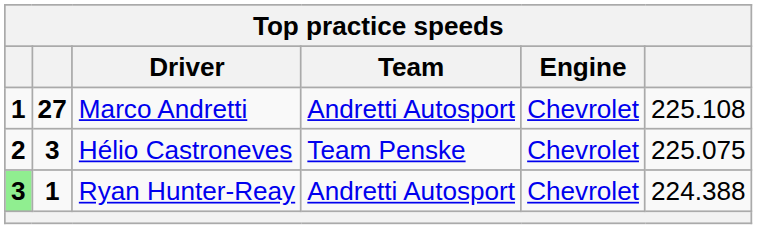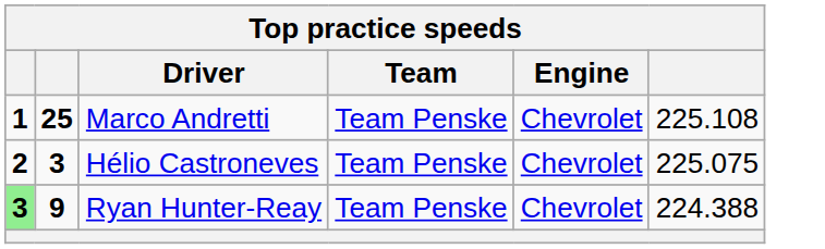 <table class="wikitable" style="font-size:95%;">
 <tr>
 <th colspan=9>Top practice speeds</th>
 </tr>
 <tr>
 <th></th>
 <th></th>
 <th>Driver</th>
 <th>Team</th>
 <th>Engine</th>
 <th></th>
 </tr>
 <tr>
 <td align=center><strong>1</strong></td>
-<td style="text-align:center"><strong>27</strong></td>
+<td style="text-align:center"><strong>25</strong></td>
 <td> <a href='#'>Marco Andretti</a></td>
-<td><a href='#'>Andretti Autosport</a></td>
+<td><a href='#'>Team Penske</a></td>
 <td><a href='#'>Chevrolet</a></td>
 <td align=center>225.108</td>
 </tr>
 <tr>
 <td align=center><strong>2</strong></td>
 <td style="text-align:center"><strong>3</strong></td>
 <td> <a href='#'>Hélio Castroneves</a></td>
 <td><a href='#'>Team Penske</a></td>
 <td><a href='#'>Chevrolet</a></td>
 <td align=center>225.075</td>
 </tr>
 <tr>
 <td align=center style="background: lightgreen;"><strong>3</strong></td>
-<td style="text-align:center"><strong>1</strong></td>
+<td style="text-align:center"><strong>9</strong></td>
 <td> <a href='#'>Ryan Hunter-Reay</a></td>
-<td><a href='#'>Andretti Autosport</a></td>
+<td><a href='#'>Team Penske</a></td>
 <td><a href='#'>Chevrolet</a></td>
 <td align=center>224.388</td>
 </tr>
 <tr>
 <th colspan=9></th>
 </tr>
 </table>
